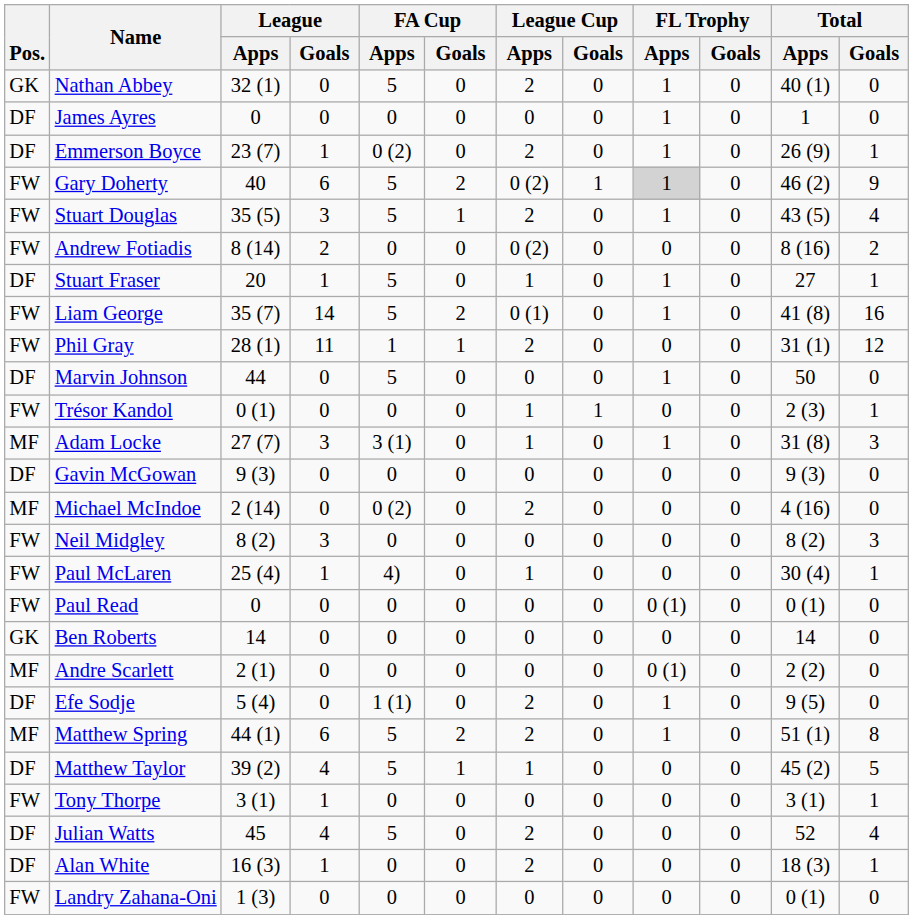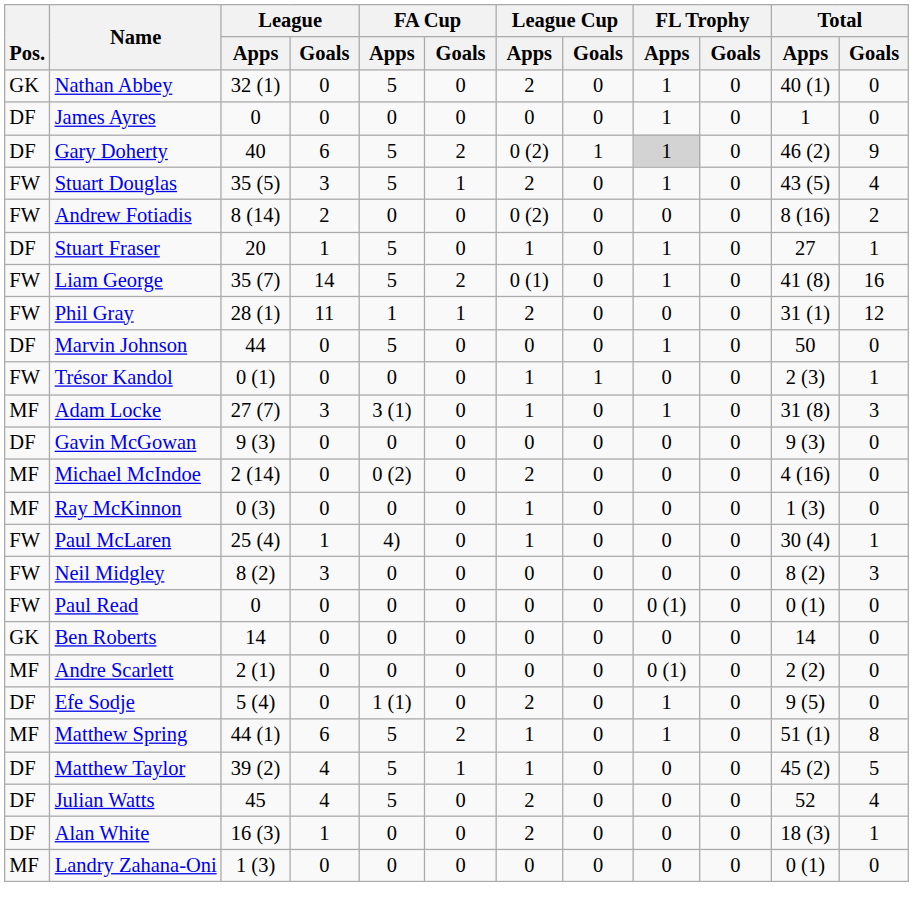 <table class="wikitable" style="text-align:center">
 <tr>
 <th rowspan="2" valign="bottom">Pos.</th>
 <th rowspan="2">Name</th>
 <th colspan="2" width="100">League</th>
 <th colspan="2" width="100">FA Cup</th>
 <th colspan="2" width="100">League Cup</th>
 <th colspan="2" width="100">FL Trophy</th>
 <th colspan="2" width="100">Total</th>
 </tr>
 <tr>
 <th>Apps</th>
 <th>Goals</th>
 <th>Apps</th>
 <th>Goals</th>
 <th>Apps</th>
 <th>Goals</th>
 <th>Apps</th>
 <th>Goals</th>
 <th>Apps</th>
 <th>Goals</th>
 </tr>
 <tr>
 <td align="left">GK</td>
 <td align="left"> <a href='#'>Nathan Abbey</a></td>
 <td>32 (1)</td>
 <td>0</td>
 <td>5</td>
 <td>0</td>
 <td>2</td>
 <td>0</td>
 <td>1</td>
 <td>0</td>
 <td>40 (1)</td>
 <td>0</td>
 </tr>
 <tr>
 <td align="left">DF</td>
 <td align="left"> <a href='#'>James Ayres</a></td>
 <td>0</td>
 <td>0</td>
 <td>0</td>
 <td>0</td>
 <td>0</td>
 <td>0</td>
 <td>1</td>
 <td>0</td>
 <td>1</td>
 <td>0</td>
 </tr>
 <tr>
 <td align="left">DF</td>
-<td align="left"> <a href='#'>Emmerson Boyce</a></td>
-<td>23 (7)</td>
-<td>1</td>
-<td>0 (2)</td>
-<td>0</td>
-<td>2</td>
-<td>0</td>
-<td>1</td>
-<td>0</td>
-<td>26 (9)</td>
-<td>1</td>
-</tr>
-<tr>
-<td align="left">FW</td>
 <td align="left"> <a href='#'>Gary Doherty</a></td>
 <td>40</td>
 <td>6</td>
 <td>5</td>
 <td>2</td>
 <td>0 (2)</td>
 <td>1</td>
 <td style="background: lightgrey;">1</td>
 <td>0</td>
 <td>46 (2)</td>
 <td>9</td>
 </tr>
 <tr>
 <td align="left">FW</td>
 <td align="left"> <a href='#'>Stuart Douglas</a></td>
 <td>35 (5)</td>
 <td>3</td>
 <td>5</td>
 <td>1</td>
 <td>2</td>
 <td>0</td>
 <td>1</td>
 <td>0</td>
 <td>43 (5)</td>
 <td>4</td>
 </tr>
 <tr>
 <td align="left">FW</td>
 <td align="left"> <a href='#'>Andrew Fotiadis</a></td>
 <td>8 (14)</td>
 <td>2</td>
 <td>0</td>
 <td>0</td>
 <td>0 (2)</td>
 <td>0</td>
 <td>0</td>
 <td>0</td>
 <td>8 (16)</td>
 <td>2</td>
 </tr>
 <tr>
 <td align="left">DF</td>
 <td align="left"> <a href='#'>Stuart Fraser</a></td>
 <td>20</td>
 <td>1</td>
 <td>5</td>
 <td>0</td>
 <td>1</td>
 <td>0</td>
 <td>1</td>
 <td>0</td>
 <td>27</td>
 <td>1</td>
 </tr>
 <tr>
 <td align="left">FW</td>
 <td align="left"> <a href='#'>Liam George</a></td>
 <td>35 (7)</td>
 <td>14</td>
 <td>5</td>
 <td>2</td>
 <td>0 (1)</td>
 <td>0</td>
 <td>1</td>
 <td>0</td>
 <td>41 (8)</td>
 <td>16</td>
 </tr>
 <tr>
 <td align="left">FW</td>
 <td align="left"> <a href='#'>Phil Gray</a></td>
 <td>28 (1)</td>
 <td>11</td>
 <td>1</td>
 <td>1</td>
 <td>2</td>
 <td>0</td>
 <td>0</td>
 <td>0</td>
 <td>31 (1)</td>
 <td>12</td>
 </tr>
 <tr>
 <td align="left">DF</td>
 <td align="left"> <a href='#'>Marvin Johnson</a></td>
 <td>44</td>
 <td>0</td>
 <td>5</td>
 <td>0</td>
 <td>0</td>
 <td>0</td>
 <td>1</td>
 <td>0</td>
 <td>50</td>
 <td>0</td>
 </tr>
 <tr>
 <td align="left">FW</td>
 <td align="left"> <a href='#'>Trésor Kandol</a></td>
 <td>0 (1)</td>
 <td>0</td>
 <td>0</td>
 <td>0</td>
 <td>1</td>
 <td>1</td>
 <td>0</td>
 <td>0</td>
 <td>2 (3)</td>
 <td>1</td>
 </tr>
 <tr>
 <td align="left">MF</td>
 <td align="left"> <a href='#'>Adam Locke</a></td>
 <td>27 (7)</td>
 <td>3</td>
 <td>3 (1)</td>
 <td>0</td>
 <td>1</td>
 <td>0</td>
 <td>1</td>
 <td>0</td>
 <td>31 (8)</td>
 <td>3</td>
 </tr>
 <tr>
 <td align="left">DF</td>
 <td align="left"> <a href='#'>Gavin McGowan</a></td>
 <td>9 (3)</td>
 <td>0</td>
 <td>0</td>
 <td>0</td>
 <td>0</td>
 <td>0</td>
 <td>0</td>
 <td>0</td>
 <td>9 (3)</td>
 <td>0</td>
 </tr>
 <tr>
 <td align="left">MF</td>
 <td align="left"> <a href='#'>Michael McIndoe</a></td>
 <td>2 (14)</td>
 <td>0</td>
 <td>0 (2)</td>
 <td>0</td>
 <td>2</td>
 <td>0</td>
 <td>0</td>
 <td>0</td>
 <td>4 (16)</td>
 <td>0</td>
 </tr>
 <tr>
-<td align="left">FW</td>
-<td align="left"> <a href='#'>Neil Midgley</a></td>
-<td>8 (2)</td>
-<td>3</td>
+<td align="left">MF</td>
+<td align="left"> <a href='#'>Ray McKinnon</a></td>
+<td>0 (3)</td>
 <td>0</td>
 <td>0</td>
 <td>0</td>
+<td>1</td>
 <td>0</td>
 <td>0</td>
 <td>0</td>
-<td>8 (2)</td>
-<td>3</td>
+<td>1 (3)</td>
+<td>0</td>
 </tr>
 <tr>
 <td align="left">FW</td>
 <td align="left"> <a href='#'>Paul McLaren</a></td>
 <td>25 (4)</td>
 <td>1</td>
 <td>4)</td>
 <td>0</td>
 <td>1</td>
 <td>0</td>
 <td>0</td>
 <td>0</td>
 <td>30 (4)</td>
 <td>1</td>
+</tr>
+<tr>
+<td align="left">FW</td>
+<td align="left"> <a href='#'>Neil Midgley</a></td>
+<td>8 (2)</td>
+<td>3</td>
+<td>0</td>
+<td>0</td>
+<td>0</td>
+<td>0</td>
+<td>0</td>
+<td>0</td>
+<td>8 (2)</td>
+<td>3</td>
 </tr>
 <tr>
 <td align="left">FW</td>
 <td align="left"> <a href='#'>Paul Read</a></td>
 <td>0</td>
 <td>0</td>
 <td>0</td>
 <td>0</td>
 <td>0</td>
 <td>0</td>
 <td>0 (1)</td>
 <td>0</td>
 <td>0 (1)</td>
 <td>0</td>
 </tr>
 <tr>
 <td align="left">GK</td>
 <td align="left"> <a href='#'>Ben Roberts</a></td>
 <td>14</td>
 <td>0</td>
 <td>0</td>
 <td>0</td>
 <td>0</td>
 <td>0</td>
 <td>0</td>
 <td>0</td>
 <td>14</td>
 <td>0</td>
 </tr>
 <tr>
 <td align="left">MF</td>
 <td align="left"> <a href='#'>Andre Scarlett</a></td>
 <td>2 (1)</td>
 <td>0</td>
 <td>0</td>
 <td>0</td>
 <td>0</td>
 <td>0</td>
 <td>0 (1)</td>
 <td>0</td>
 <td>2 (2)</td>
 <td>0</td>
 </tr>
 <tr>
 <td align="left">DF</td>
 <td align="left"> <a href='#'>Efe Sodje</a></td>
 <td>5 (4)</td>
 <td>0</td>
 <td>1 (1)</td>
 <td>0</td>
 <td>2</td>
 <td>0</td>
 <td>1</td>
 <td>0</td>
 <td>9 (5)</td>
 <td>0</td>
 </tr>
 <tr>
 <td align="left">MF</td>
 <td align="left"> <a href='#'>Matthew Spring</a></td>
 <td>44 (1)</td>
 <td>6</td>
 <td>5</td>
 <td>2</td>
-<td>2</td>
+<td>1</td>
 <td>0</td>
 <td>1</td>
 <td>0</td>
 <td>51 (1)</td>
 <td>8</td>
 </tr>
 <tr>
 <td align="left">DF</td>
 <td align="left"> <a href='#'>Matthew Taylor</a></td>
 <td>39 (2)</td>
 <td>4</td>
 <td>5</td>
 <td>1</td>
 <td>1</td>
 <td>0</td>
 <td>0</td>
 <td>0</td>
 <td>45 (2)</td>
 <td>5</td>
-</tr>
-<tr>
-<td align="left">FW</td>
-<td align="left"> <a href='#'>Tony Thorpe</a></td>
-<td>3 (1)</td>
-<td>1</td>
-<td>0</td>
-<td>0</td>
-<td>0</td>
-<td>0</td>
-<td>0</td>
-<td>0</td>
-<td>3 (1)</td>
-<td>1</td>
 </tr>
 <tr>
 <td align="left">DF</td>
 <td align="left"> <a href='#'>Julian Watts</a></td>
 <td>45</td>
 <td>4</td>
 <td>5</td>
 <td>0</td>
 <td>2</td>
 <td>0</td>
 <td>0</td>
 <td>0</td>
 <td>52</td>
 <td>4</td>
 </tr>
 <tr>
 <td align="left">DF</td>
 <td align="left"> <a href='#'>Alan White</a></td>
 <td>16 (3)</td>
 <td>1</td>
 <td>0</td>
 <td>0</td>
 <td>2</td>
 <td>0</td>
 <td>0</td>
 <td>0</td>
 <td>18 (3)</td>
 <td>1</td>
 </tr>
 <tr>
-<td align="left">FW</td>
+<td align="left">MF</td>
 <td align="left"> <a href='#'>Landry Zahana-Oni</a></td>
 <td>1 (3)</td>
 <td>0</td>
 <td>0</td>
 <td>0</td>
 <td>0</td>
 <td>0</td>
 <td>0</td>
 <td>0</td>
 <td>0 (1)</td>
 <td>0</td>
 </tr>
 </table>
